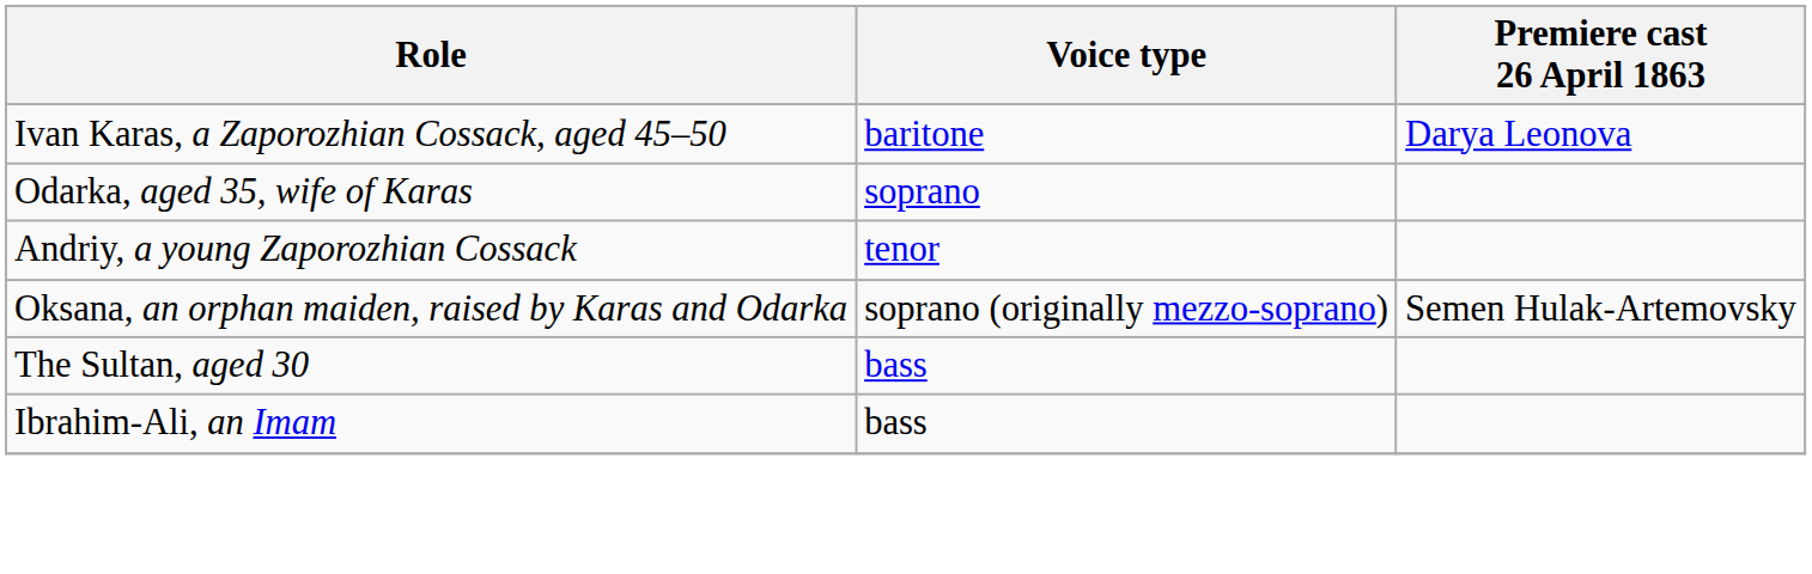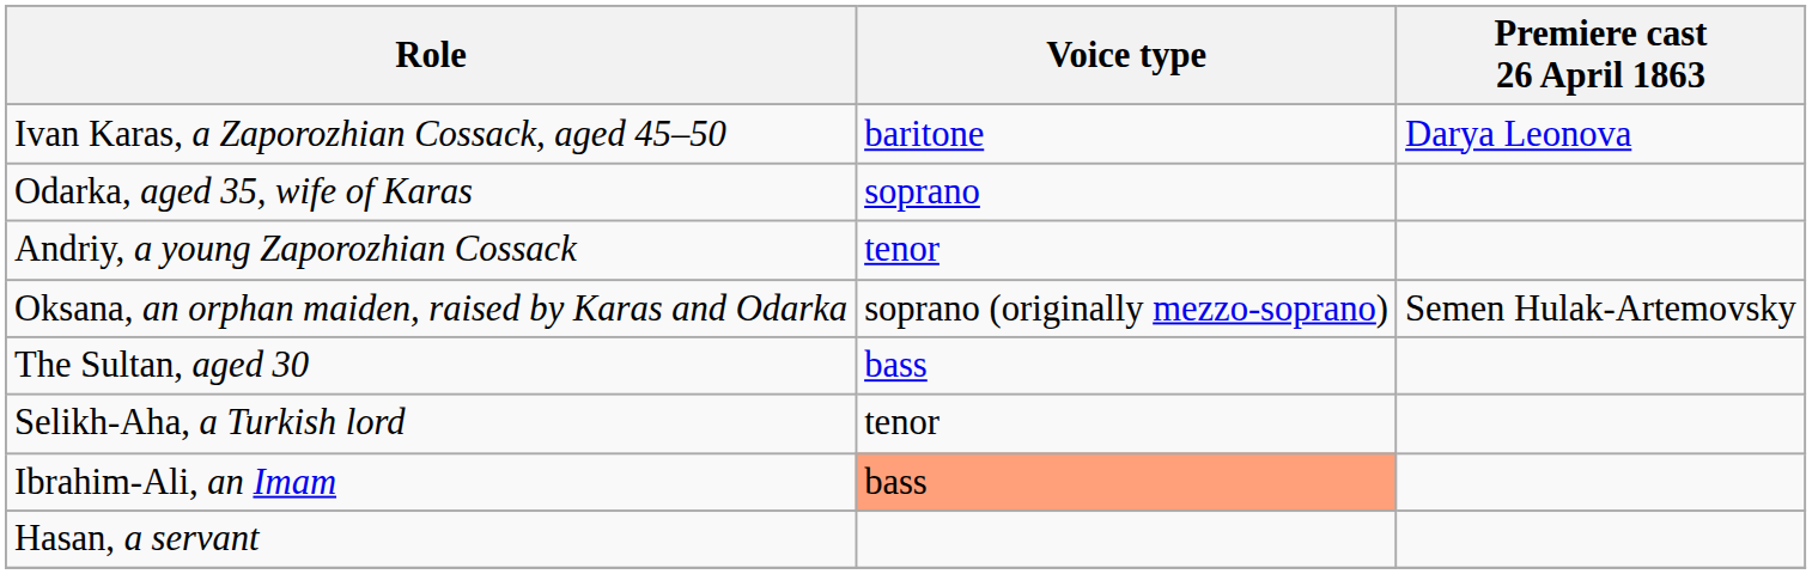 <table class="wikitable" border="1">
 <tr>
 <th>Role</th>
 <th>Voice type</th>
 <th>Premiere cast<br>26 April 1863</th>
 </tr>
 <tr>
 <td>Ivan Karas, <em>a Zaporozhian Cossack, aged 45–50</em></td>
 <td><a href='#'>baritone</a></td>
 <td><a href='#'>Darya Leonova</a></td>
 </tr>
 <tr>
 <td>Odarka, <em>aged 35, wife of Karas</em></td>
 <td><a href='#'>soprano</a></td>
 <td></td>
 </tr>
 <tr>
 <td>Andriy, <em>a young Zaporozhian Cossack</em></td>
 <td><a href='#'>tenor</a></td>
 </tr>
 <tr>
 <td>Oksana, <em>an orphan maiden, raised by Karas and Odarka</em></td>
 <td>soprano (originally <a href='#'>mezzo-soprano</a>)</td>
 <td>Semen Hulak-Artemovsky</td>
 </tr>
 <tr>
 <td>The Sultan, <em>aged 30</em></td>
 <td><a href='#'>bass</a></td>
 <td></td>
 </tr>
 <tr>
+<td>Selikh-Aha, <em>a Turkish lord </em></td>
+<td>tenor</td>
+<td></td>
+</tr>
+<tr>
 <td>Ibrahim-Ali, <em>an <a href='#'>Imam</a></em></td>
-<td>bass</td>
+<td style="background: lightsalmon;">bass</td>
+<td></td>
+</tr>
+<tr>
+<td>Hasan, <em>a servant</em></td>
+<td></td>
 <td></td>
 </tr>
 <tr>
 </tr>
 </table>
